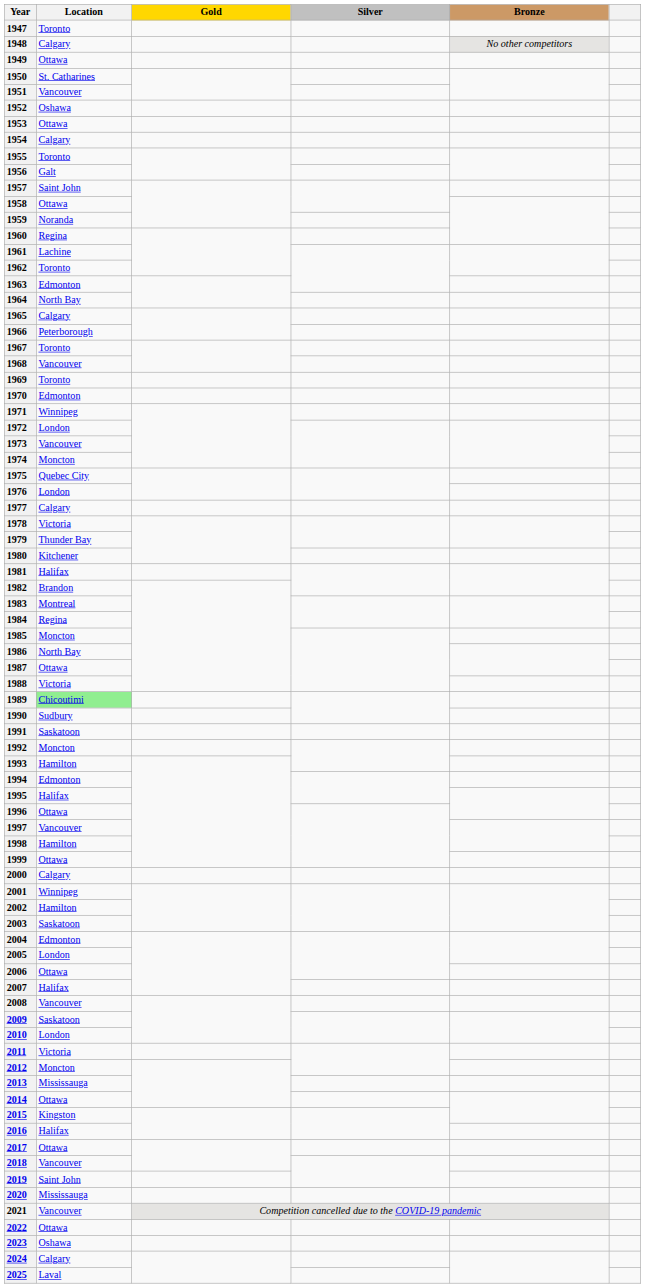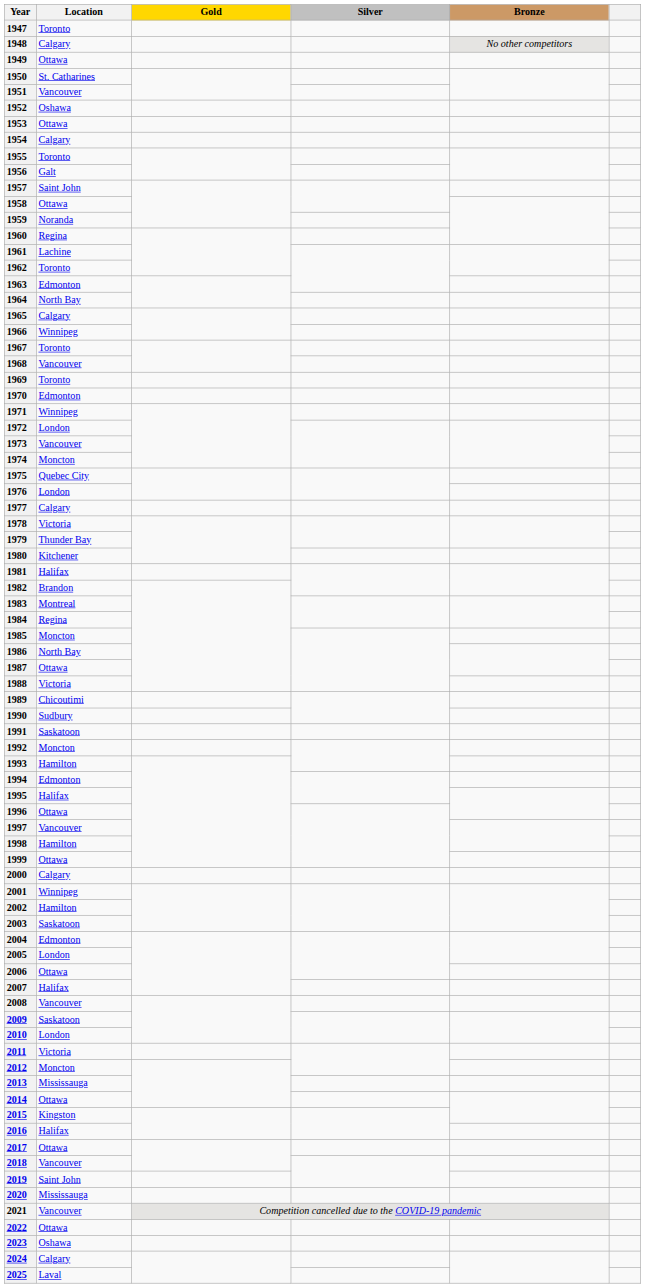 <table class="wikitable unsortable" style="text-align:left; width:80%">
 <tr>
 <th scope="col" style="text-align:center; width:5%">Year</th>
 <th scope="col" style="text-align:center; width:15%">Location</th>
 <th scope="col" style="text-align:center; width:25%; background:gold">Gold</th>
 <th scope="col" style="text-align:center; width:25%; background:silver">Silver</th>
 <th scope="col" style="text-align:center; width:25%; background:#c96">Bronze</th>
 <th scope="col" style="text-align:center; width:5%"></th>
 </tr>
 <tr>
 <th scope="row" style="text-align:left">1947</th>
 <td><a href='#'>Toronto</a></td>
 <td></td>
 <td></td>
 <td></td>
 <td></td>
 </tr>
 <tr>
 <th scope="row" style="text-align:left">1948</th>
 <td><a href='#'>Calgary</a></td>
 <td></td>
 <td></td>
 <td bgcolor="e5e4e2" align="center"><em>No other competitors</em></td>
 <td></td>
 </tr>
 <tr>
 <th scope="row" style="text-align:left">1949</th>
 <td><a href='#'>Ottawa</a></td>
 <td></td>
 <td></td>
 <td></td>
 <td></td>
 </tr>
 <tr>
 <th scope="row" style="text-align:left">1950</th>
 <td><a href='#'>St. Catharines</a></td>
 <td rowspan="2"></td>
 <td></td>
 <td rowspan="2"></td>
 <td></td>
 </tr>
 <tr>
 <th scope="row" style="text-align:left">1951</th>
 <td><a href='#'>Vancouver</a></td>
 <td></td>
 <td></td>
 </tr>
 <tr>
 <th scope="row" style="text-align:left">1952</th>
 <td><a href='#'>Oshawa</a></td>
 <td></td>
 <td></td>
 <td></td>
 <td></td>
 </tr>
 <tr>
 <th scope="row" style="text-align:left">1953</th>
 <td><a href='#'>Ottawa</a></td>
 <td></td>
 <td></td>
 <td></td>
 <td></td>
 </tr>
 <tr>
 <th scope="row" style="text-align:left">1954</th>
 <td><a href='#'>Calgary</a></td>
 <td></td>
 <td></td>
 <td></td>
 <td></td>
 </tr>
 <tr>
 <th scope="row" style="text-align:left">1955</th>
 <td><a href='#'>Toronto</a></td>
 <td rowspan="2"></td>
 <td></td>
 <td rowspan="2"></td>
 <td></td>
 </tr>
 <tr>
 <th scope="row" style="text-align:left">1956</th>
 <td><a href='#'>Galt</a></td>
 <td></td>
 <td></td>
 </tr>
 <tr>
 <th scope="row" style="text-align:left">1957</th>
 <td><a href='#'>Saint John</a></td>
 <td rowspan="3"></td>
 <td rowspan="2"></td>
 <td></td>
 <td></td>
 </tr>
 <tr>
 <th scope="row" style="text-align:left">1958</th>
 <td><a href='#'>Ottawa</a></td>
 <td rowspan="3"></td>
 <td></td>
 </tr>
 <tr>
 <th scope="row" style="text-align:left">1959</th>
 <td><a href='#'>Noranda</a></td>
 <td></td>
 <td></td>
 </tr>
 <tr>
 <th scope="row" style="text-align:left">1960</th>
 <td><a href='#'>Regina</a></td>
 <td rowspan="3"></td>
 <td></td>
 <td></td>
 </tr>
 <tr>
 <th scope="row" style="text-align:left">1961</th>
 <td><a href='#'>Lachine</a></td>
 <td rowspan="3"></td>
 <td rowspan="2"></td>
 <td></td>
 </tr>
 <tr>
 <th scope="row" style="text-align:left">1962</th>
 <td><a href='#'>Toronto</a></td>
 <td></td>
 </tr>
 <tr>
 <th scope="row" style="text-align:left">1963</th>
 <td><a href='#'>Edmonton</a></td>
 <td rowspan="2"></td>
 <td></td>
 <td></td>
 </tr>
 <tr>
 <th scope="row" style="text-align:left">1964</th>
 <td><a href='#'>North Bay</a></td>
 <td></td>
 <td></td>
 <td></td>
 </tr>
 <tr>
 <th scope="row" style="text-align:left">1965</th>
 <td><a href='#'>Calgary</a></td>
 <td rowspan="2"></td>
 <td></td>
 <td></td>
 <td></td>
 </tr>
 <tr>
 <th scope="row" style="text-align:left">1966</th>
-<td><a href='#'>Peterborough</a></td>
+<td><a href='#'>Winnipeg</a></td>
 <td></td>
 <td></td>
 <td></td>
 </tr>
 <tr>
 <th scope="row" style="text-align:left">1967</th>
 <td><a href='#'>Toronto</a></td>
 <td rowspan="2"></td>
 <td></td>
 <td></td>
 <td></td>
 </tr>
 <tr>
 <th scope="row" style="text-align:left">1968</th>
 <td><a href='#'>Vancouver</a></td>
 <td></td>
 <td></td>
 <td></td>
 </tr>
 <tr>
 <th scope="row" style="text-align:left">1969</th>
 <td><a href='#'>Toronto</a></td>
 <td></td>
 <td></td>
 <td></td>
 <td></td>
 </tr>
 <tr>
 <th scope="row" style="text-align:left">1970</th>
 <td><a href='#'>Edmonton</a></td>
 <td></td>
 <td></td>
 <td></td>
 <td></td>
 </tr>
 <tr>
 <th scope="row" style="text-align:left">1971</th>
 <td><a href='#'>Winnipeg</a></td>
 <td rowspan="4"></td>
 <td></td>
 <td></td>
 <td></td>
 </tr>
 <tr>
 <th scope="row" style="text-align:left">1972</th>
 <td><a href='#'>London</a></td>
 <td rowspan="3"></td>
 <td rowspan="3"></td>
 <td></td>
 </tr>
 <tr>
 <th scope="row" style="text-align:left">1973</th>
 <td><a href='#'>Vancouver</a></td>
 <td></td>
 </tr>
 <tr>
 <th scope="row" style="text-align:left">1974</th>
 <td><a href='#'>Moncton</a></td>
 <td></td>
 </tr>
 <tr>
 <th scope="row" style="text-align:left">1975</th>
 <td><a href='#'>Quebec City</a></td>
 <td rowspan="2"></td>
 <td rowspan="2"></td>
 <td></td>
 <td></td>
 </tr>
 <tr>
 <th scope="row" style="text-align:left">1976</th>
 <td><a href='#'>London</a></td>
 <td></td>
 <td></td>
 </tr>
 <tr>
 <th scope="row" style="text-align:left">1977</th>
 <td><a href='#'>Calgary</a></td>
 <td></td>
 <td></td>
 <td></td>
 <td></td>
 </tr>
 <tr>
 <th scope="row" style="text-align:left">1978</th>
 <td><a href='#'>Victoria</a></td>
 <td rowspan="3"></td>
 <td rowspan="2"></td>
 <td rowspan="2"></td>
 <td></td>
 </tr>
 <tr>
 <th scope="row" style="text-align:left">1979</th>
 <td><a href='#'>Thunder Bay</a></td>
 <td></td>
 </tr>
 <tr>
 <th scope="row" style="text-align:left">1980</th>
 <td><a href='#'>Kitchener</a></td>
 <td></td>
 <td></td>
 <td></td>
 </tr>
 <tr>
 <th scope="row" style="text-align:left">1981</th>
 <td><a href='#'>Halifax</a></td>
 <td></td>
 <td rowspan="2"></td>
 <td rowspan="2"></td>
 <td></td>
 </tr>
 <tr>
 <th scope="row" style="text-align:left">1982</th>
 <td><a href='#'>Brandon</a></td>
 <td rowspan="7"></td>
 <td></td>
 </tr>
 <tr>
 <th scope="row" style="text-align:left">1983</th>
 <td><a href='#'>Montreal</a></td>
 <td rowspan="2"></td>
 <td rowspan="2"></td>
 <td></td>
 </tr>
 <tr>
 <th scope="row" style="text-align:left">1984</th>
 <td><a href='#'>Regina</a></td>
 <td></td>
 </tr>
 <tr>
 <th scope="row" style="text-align:left">1985</th>
 <td><a href='#'>Moncton</a></td>
 <td rowspan="4"></td>
 <td></td>
 <td></td>
 </tr>
 <tr>
 <th scope="row" style="text-align:left">1986</th>
 <td><a href='#'>North Bay</a></td>
 <td rowspan="2"></td>
 <td></td>
 </tr>
 <tr>
 <th scope="row" style="text-align:left">1987</th>
 <td><a href='#'>Ottawa</a></td>
 <td></td>
 </tr>
 <tr>
 <th scope="row" style="text-align:left">1988</th>
 <td><a href='#'>Victoria</a></td>
 <td></td>
 <td></td>
 </tr>
 <tr>
 <th scope="row" style="text-align:left">1989</th>
-<td style="background: lightgreen;"><a href='#'>Chicoutimi</a></td>
+<td><a href='#'>Chicoutimi</a></td>
 <td></td>
 <td rowspan="2"></td>
 <td></td>
 <td></td>
 </tr>
 <tr>
 <th scope="row" style="text-align:left">1990</th>
 <td><a href='#'>Sudbury</a></td>
 <td></td>
 <td></td>
 <td></td>
 </tr>
 <tr>
 <th scope="row" style="text-align:left">1991</th>
 <td><a href='#'>Saskatoon</a></td>
 <td></td>
 <td></td>
 <td></td>
 <td></td>
 </tr>
 <tr>
 <th scope="row" style="text-align:left">1992</th>
 <td><a href='#'>Moncton</a></td>
 <td></td>
 <td rowspan="2"></td>
 <td></td>
 <td></td>
 </tr>
 <tr>
 <th scope="row" style="text-align:left">1993</th>
 <td><a href='#'>Hamilton</a></td>
 <td rowspan="7"></td>
 <td></td>
 <td></td>
 </tr>
 <tr>
 <th scope="row" style="text-align:left">1994</th>
 <td><a href='#'>Edmonton</a></td>
 <td rowspan="2"></td>
 <td></td>
 <td></td>
 </tr>
 <tr>
 <th scope="row" style="text-align:left">1995</th>
 <td><a href='#'>Halifax</a></td>
 <td rowspan="2"></td>
 <td></td>
 </tr>
 <tr>
 <th scope="row" style="text-align:left">1996</th>
 <td><a href='#'>Ottawa</a></td>
 <td rowspan="4"></td>
 <td></td>
 </tr>
 <tr>
 <th scope="row" style="text-align:left">1997</th>
 <td><a href='#'>Vancouver</a></td>
 <td rowspan="2"></td>
 <td></td>
 </tr>
 <tr>
 <th scope="row" style="text-align:left">1998</th>
 <td><a href='#'>Hamilton</a></td>
 <td></td>
 </tr>
 <tr>
 <th scope="row" style="text-align:left">1999</th>
 <td><a href='#'>Ottawa</a></td>
 <td></td>
 <td></td>
 </tr>
 <tr>
 <th scope="row" style="text-align:left">2000</th>
 <td><a href='#'>Calgary</a></td>
 <td></td>
 <td></td>
 <td></td>
 <td></td>
 </tr>
 <tr>
 <th scope="row" style="text-align:left">2001</th>
 <td><a href='#'>Winnipeg</a></td>
 <td rowspan="3"></td>
 <td rowspan="3"></td>
 <td rowspan="3"></td>
 <td></td>
 </tr>
 <tr>
 <th scope="row" style="text-align:left">2002</th>
 <td><a href='#'>Hamilton</a></td>
 <td></td>
 </tr>
 <tr>
 <th scope="row" style="text-align:left">2003</th>
 <td><a href='#'>Saskatoon</a></td>
 <td></td>
 </tr>
 <tr>
 <th scope="row" style="text-align:left">2004</th>
 <td><a href='#'>Edmonton</a></td>
 <td rowspan="4"></td>
 <td rowspan="3"></td>
 <td rowspan="2"></td>
 <td></td>
 </tr>
 <tr>
 <th scope="row" style="text-align:left">2005</th>
 <td><a href='#'>London</a></td>
 <td></td>
 </tr>
 <tr>
 <th scope="row" style="text-align:left">2006</th>
 <td><a href='#'>Ottawa</a></td>
 <td></td>
 <td></td>
 </tr>
 <tr>
 <th scope="row" style="text-align:left">2007</th>
 <td><a href='#'>Halifax</a></td>
 <td></td>
 <td></td>
 <td></td>
 </tr>
 <tr>
 <th scope="row" style="text-align:left">2008</th>
 <td><a href='#'>Vancouver</a></td>
 <td rowspan="3"></td>
 <td></td>
 <td></td>
 <td></td>
 </tr>
 <tr>
 <th scope="row" style="text-align:left"><a href='#'>2009</a></th>
 <td><a href='#'>Saskatoon</a></td>
 <td rowspan="2"></td>
 <td rowspan="2"></td>
 <td></td>
 </tr>
 <tr>
 <th scope="row" style="text-align:left"><a href='#'>2010</a></th>
 <td><a href='#'>London</a></td>
 <td></td>
 </tr>
 <tr>
 <th scope="row" style="text-align:left"><a href='#'>2011</a></th>
 <td><a href='#'>Victoria</a></td>
 <td></td>
 <td rowspan="2"></td>
 <td></td>
 <td></td>
 </tr>
 <tr>
 <th scope="row" style="text-align:left"><a href='#'>2012</a></th>
 <td><a href='#'>Moncton</a></td>
 <td rowspan="3"></td>
 <td></td>
 <td></td>
 </tr>
 <tr>
 <th scope="row" style="text-align:left"><a href='#'>2013</a></th>
 <td><a href='#'>Mississauga</a></td>
 <td></td>
 <td></td>
 <td></td>
 </tr>
 <tr>
 <th scope="row" style="text-align:left"><a href='#'>2014</a></th>
 <td><a href='#'>Ottawa</a></td>
 <td></td>
 <td rowspan="2"></td>
 <td></td>
 </tr>
 <tr>
 <th scope="row" style="text-align:left"><a href='#'>2015</a></th>
 <td><a href='#'>Kingston</a></td>
 <td rowspan="2"></td>
 <td rowspan="2"></td>
 <td></td>
 </tr>
 <tr>
 <th scope="row" style="text-align:left"><a href='#'>2016</a></th>
 <td><a href='#'>Halifax</a></td>
 <td></td>
 <td></td>
 </tr>
 <tr>
 <th scope="row" style="text-align:left"><a href='#'>2017</a></th>
 <td><a href='#'>Ottawa</a></td>
 <td rowspan="2"></td>
 <td></td>
 <td></td>
 <td></td>
 </tr>
 <tr>
 <th scope="row" style="text-align:left"><a href='#'>2018</a></th>
 <td><a href='#'>Vancouver</a></td>
 <td rowspan="2"></td>
 <td></td>
 <td></td>
 </tr>
 <tr>
 <th scope="row" style="text-align:left"><a href='#'>2019</a></th>
 <td><a href='#'>Saint John</a></td>
 <td></td>
 <td></td>
 <td></td>
 </tr>
 <tr>
 <th scope="row" style="text-align:left"><a href='#'>2020</a></th>
 <td><a href='#'>Mississauga</a></td>
 <td></td>
 <td></td>
 <td></td>
 <td></td>
 </tr>
 <tr>
 <th scope="row" style="text-align:left">2021</th>
 <td><a href='#'>Vancouver</a></td>
 <td colspan="3" align="center" bgcolor="e5e4e2"><em>Competition cancelled due to the <a href='#'>COVID-19 pandemic</a></em></td>
 <td></td>
 </tr>
 <tr>
 <th scope="row" style="text-align:left"><a href='#'>2022</a></th>
 <td><a href='#'>Ottawa</a></td>
 <td></td>
 <td></td>
 <td></td>
 <td></td>
 </tr>
 <tr>
 <th scope="row" style="text-align:left"><a href='#'>2023</a></th>
 <td><a href='#'>Oshawa</a></td>
 <td></td>
 <td></td>
 <td></td>
 <td></td>
 </tr>
 <tr>
 <th scope="row" style="text-align:left"><a href='#'>2024</a></th>
 <td><a href='#'>Calgary</a></td>
 <td rowspan="2"></td>
 <td></td>
 <td rowspan="2"></td>
 <td></td>
 </tr>
 <tr>
 <th scope="row" style="text-align:left"><a href='#'>2025</a></th>
 <td><a href='#'>Laval</a></td>
 <td></td>
 <td></td>
 </tr>
 </table>
